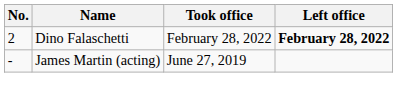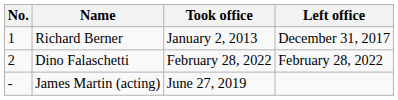 <table class="wikitable">
 <tr>
 <th>No.</th>
 <th>Name</th>
 <th>Took office</th>
 <th>Left office</th>
 </tr>
 <tr>
+<td>1</td>
+<td>Richard Berner</td>
+<td>January 2, 2013</td>
+<td>December 31, 2017</td>
+</tr>
+<tr>
 <td>2</td>
 <td>Dino Falaschetti</td>
 <td>February 28, 2022</td>
-<td><strong>February 28, 2022</strong></td>
+<td>February 28, 2022</td>
 </tr>
 <tr>
 <td>-</td>
 <td>James Martin (acting)</td>
 <td>June 27, 2019</td>
 <td></td>
 </tr>
 </table>
